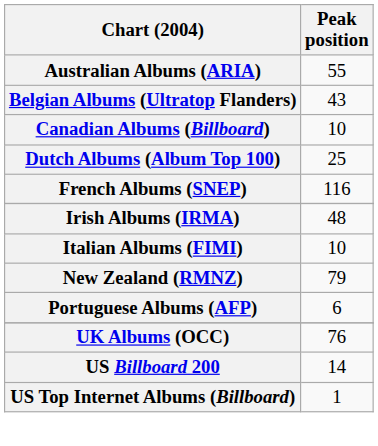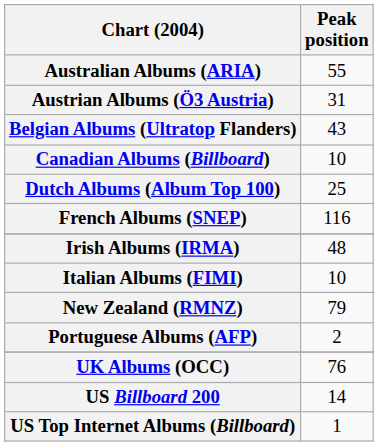 <table class="wikitable sortable plainrowheaders">
 <tr>
 <th scope="col">Chart (2004)</th>
 <th scope="col">Peak<br>position</th>
 </tr>
 <tr>
 <th scope="row">Australian Albums (<a href='#'>ARIA</a>)</th>
 <td style="text-align:center;">55</td>
+</tr>
+<tr>
+<th scope="row">Austrian Albums (<a href='#'>Ö3 Austria</a>)</th>
+<td style="text-align:center;">31</td>
 </tr>
 <tr>
 <th scope="row"><a href='#'>Belgian Albums</a> (<a href='#'>Ultratop</a> Flanders)</th>
 <td style="text-align:center;">43</td>
 </tr>
 <tr>
 <th scope="row"><a href='#'>Canadian Albums</a> (<em><a href='#'>Billboard</a></em>)</th>
 <td style="text-align:center;">10</td>
 </tr>
 <tr>
 <th scope="row"><a href='#'>Dutch Albums</a> (<a href='#'>Album Top 100</a>)</th>
 <td style="text-align:center;">25</td>
 </tr>
 <tr>
 <th scope="row">French Albums (<a href='#'>SNEP</a>)</th>
 <td style="text-align:center;">116</td>
 </tr>
 <tr>
 </tr>
 <tr>
 <th scope="row">Irish Albums (<a href='#'>IRMA</a>)</th>
 <td style="text-align:center;">48</td>
 </tr>
 <tr>
 <th scope="row">Italian Albums (<a href='#'>FIMI</a>)</th>
 <td style="text-align:center;">10</td>
 </tr>
 <tr>
 <th scope="row">New Zealand (<a href='#'>RMNZ</a>)</th>
 <td style="text-align:center;">79</td>
 </tr>
 <tr>
 <th scope="row">Portuguese Albums (<a href='#'>AFP</a>)</th>
-<td style="text-align:center;">6</td>
+<td style="text-align:center;">2</td>
 </tr>
 <tr>
 </tr>
 <tr>
 <th scope="row"><a href='#'>UK Albums</a> (OCC)</th>
 <td style="text-align:center;">76</td>
 </tr>
 <tr>
 <th scope="row">US <a href='#'><em>Billboard</em> 200</a></th>
 <td style="text-align:center;">14</td>
 </tr>
 <tr>
 <th scope="row">US Top Internet Albums (<em>Billboard</em>)</th>
 <td style="text-align:center;">1</td>
 </tr>
 </table>
